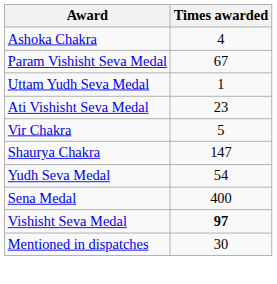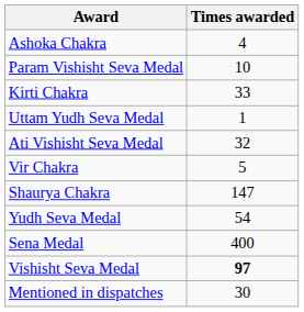 <table class="wikitable">
 <tr>
 <th>Award</th>
 <th>Times awarded</th>
 </tr>
 <tr>
 <td><a href='#'>Ashoka Chakra</a></td>
 <td style="text-align:center;">4</td>
 </tr>
 <tr>
 <td><a href='#'>Param Vishisht Seva Medal</a></td>
-<td style="text-align:center;">67</td>
+<td style="text-align:center;">10</td>
+</tr>
+<tr>
+<td><a href='#'>Kirti Chakra</a></td>
+<td style="text-align:center;">33</td>
 </tr>
 <tr>
 <td><a href='#'>Uttam Yudh Seva Medal</a></td>
 <td style="text-align:center;">1</td>
 </tr>
 <tr>
 <td><a href='#'>Ati Vishisht Seva Medal</a></td>
-<td style="text-align:center;"]>23</td>
+<td style="text-align:center;"]>32</td>
 </tr>
 <tr>
 <td><a href='#'>Vir Chakra</a></td>
 <td style="text-align:center;">5</td>
 </tr>
 <tr>
 <td><a href='#'>Shaurya Chakra</a></td>
 <td style="text-align:center;">147</td>
 </tr>
 <tr>
 <td><a href='#'>Yudh Seva Medal</a></td>
 <td style="text-align:center;">54</td>
 </tr>
 <tr>
 <td><a href='#'>Sena Medal</a></td>
 <td style="text-align:center;">400</td>
 </tr>
 <tr>
 <td><a href='#'>Vishisht Seva Medal</a></td>
 <td style="text-align:center;"><strong>97</strong></td>
 </tr>
 <tr>
 <td><a href='#'>Mentioned in dispatches</a></td>
 <td style="text-align:center;">30</td>
 </tr>
 </table>
